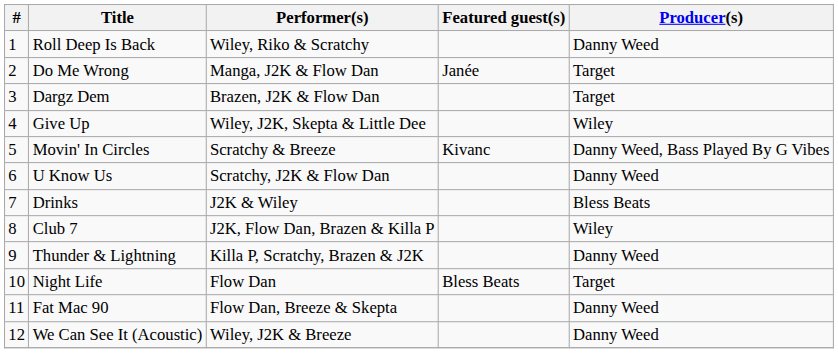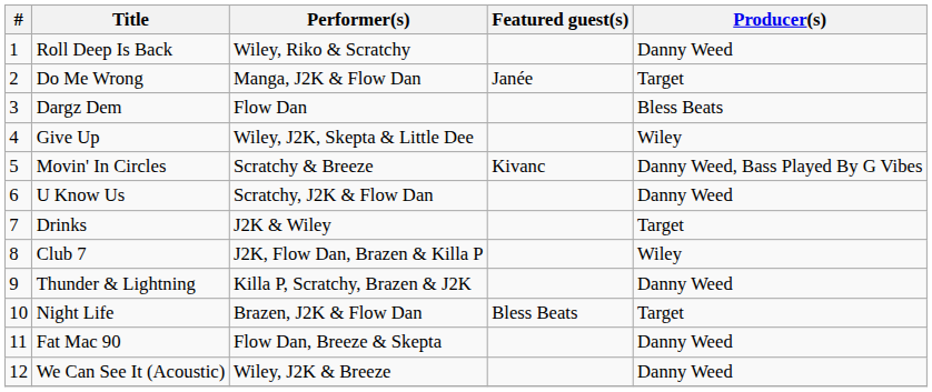 <table class="wikitable">
 <tr>
 <th align="center">#</th>
 <th align="center">Title</th>
 <th align="center">Performer(s)</th>
 <th align="center">Featured guest(s)</th>
 <th align="center"><a href='#'>Producer</a>(s)</th>
 </tr>
 <tr>
 <td>1</td>
 <td>Roll Deep Is Back</td>
 <td>Wiley, Riko & Scratchy</td>
 <td></td>
 <td>Danny Weed</td>
 </tr>
 <tr>
 <td>2</td>
 <td>Do Me Wrong</td>
 <td>Manga, J2K & Flow Dan</td>
 <td>Janée</td>
 <td>Target</td>
 </tr>
 <tr>
 <td>3</td>
 <td>Dargz Dem</td>
-<td>Brazen, J2K & Flow Dan</td>
+<td>Flow Dan</td>
 <td></td>
-<td>Target</td>
+<td>Bless Beats</td>
 </tr>
 <tr>
 <td>4</td>
 <td>Give Up</td>
 <td>Wiley, J2K, Skepta & Little Dee</td>
 <td></td>
 <td>Wiley</td>
 </tr>
 <tr>
 <td>5</td>
 <td>Movin' In Circles</td>
 <td>Scratchy & Breeze</td>
 <td>Kivanc</td>
 <td>Danny Weed, Bass Played By G Vibes</td>
 </tr>
 <tr>
 <td>6</td>
 <td>U Know Us</td>
 <td>Scratchy, J2K & Flow Dan</td>
 <td></td>
 <td>Danny Weed</td>
 </tr>
 <tr>
 <td>7</td>
 <td>Drinks</td>
 <td>J2K & Wiley</td>
 <td></td>
-<td>Bless Beats</td>
+<td>Target</td>
 </tr>
 <tr>
 <td>8</td>
 <td>Club 7</td>
 <td>J2K, Flow Dan, Brazen & Killa P</td>
 <td></td>
 <td>Wiley</td>
 </tr>
 <tr>
 <td>9</td>
 <td>Thunder & Lightning</td>
 <td>Killa P, Scratchy, Brazen & J2K</td>
 <td></td>
 <td>Danny Weed</td>
 </tr>
 <tr>
 <td>10</td>
 <td>Night Life</td>
-<td>Flow Dan</td>
+<td>Brazen, J2K & Flow Dan</td>
 <td>Bless Beats</td>
 <td>Target</td>
 </tr>
 <tr>
 <td>11</td>
 <td>Fat Mac 90</td>
 <td>Flow Dan, Breeze & Skepta</td>
 <td></td>
 <td>Danny Weed</td>
 </tr>
 <tr>
 <td>12</td>
 <td>We Can See It (Acoustic)</td>
 <td>Wiley, J2K & Breeze</td>
 <td></td>
 <td>Danny Weed</td>
 </tr>
 <tr>
 </tr>
 </table>
